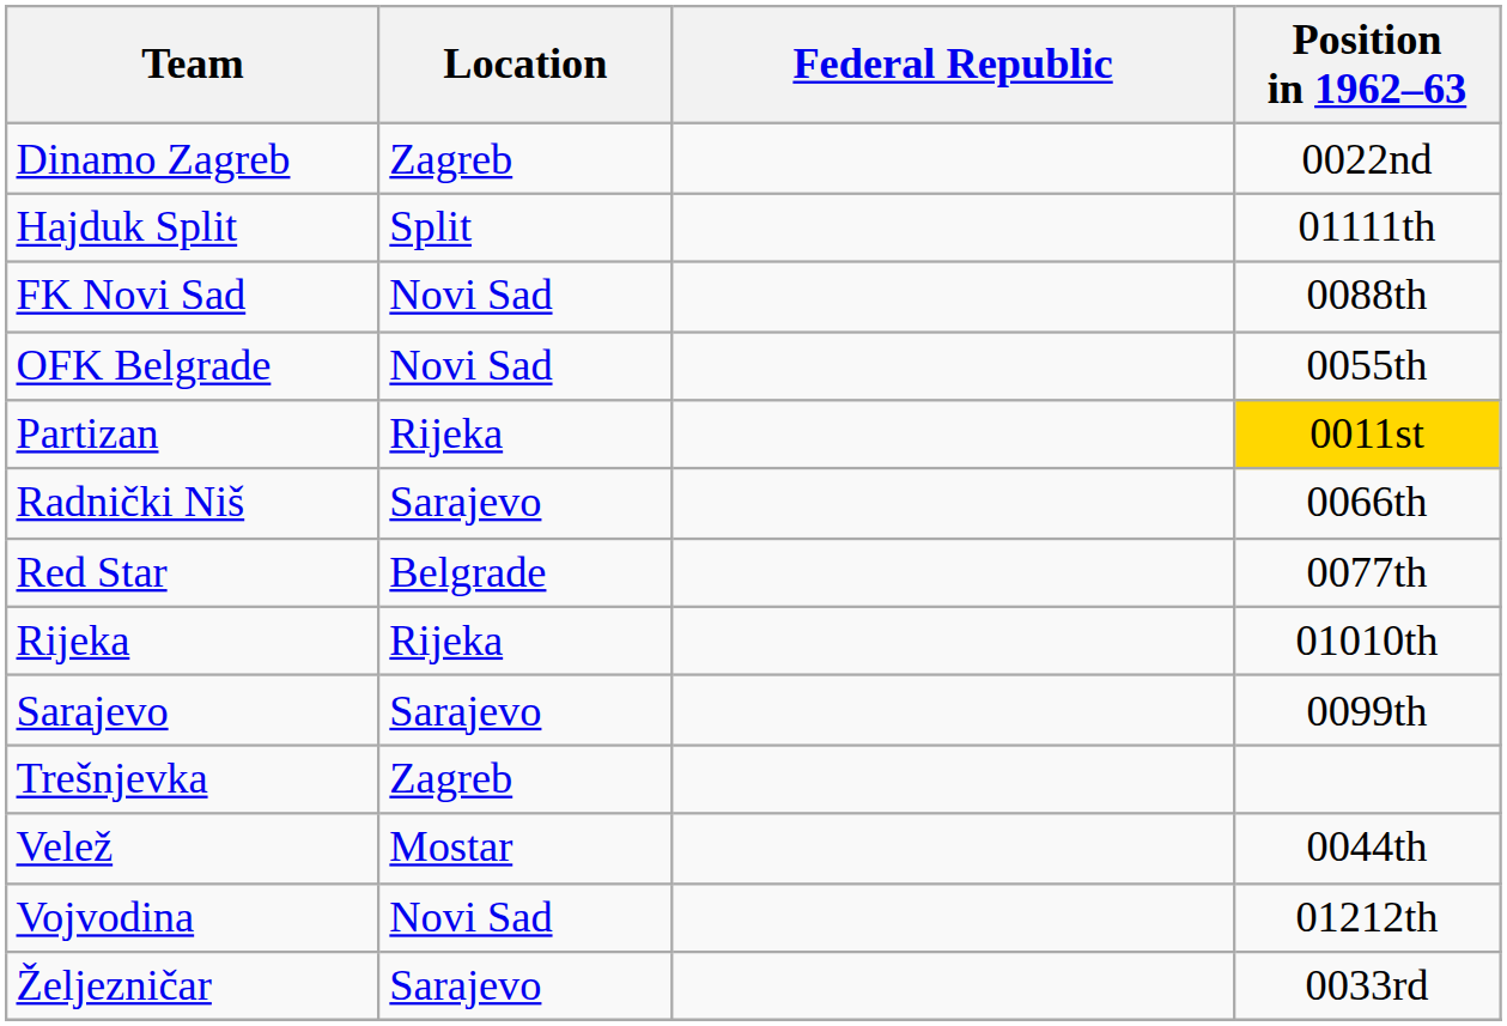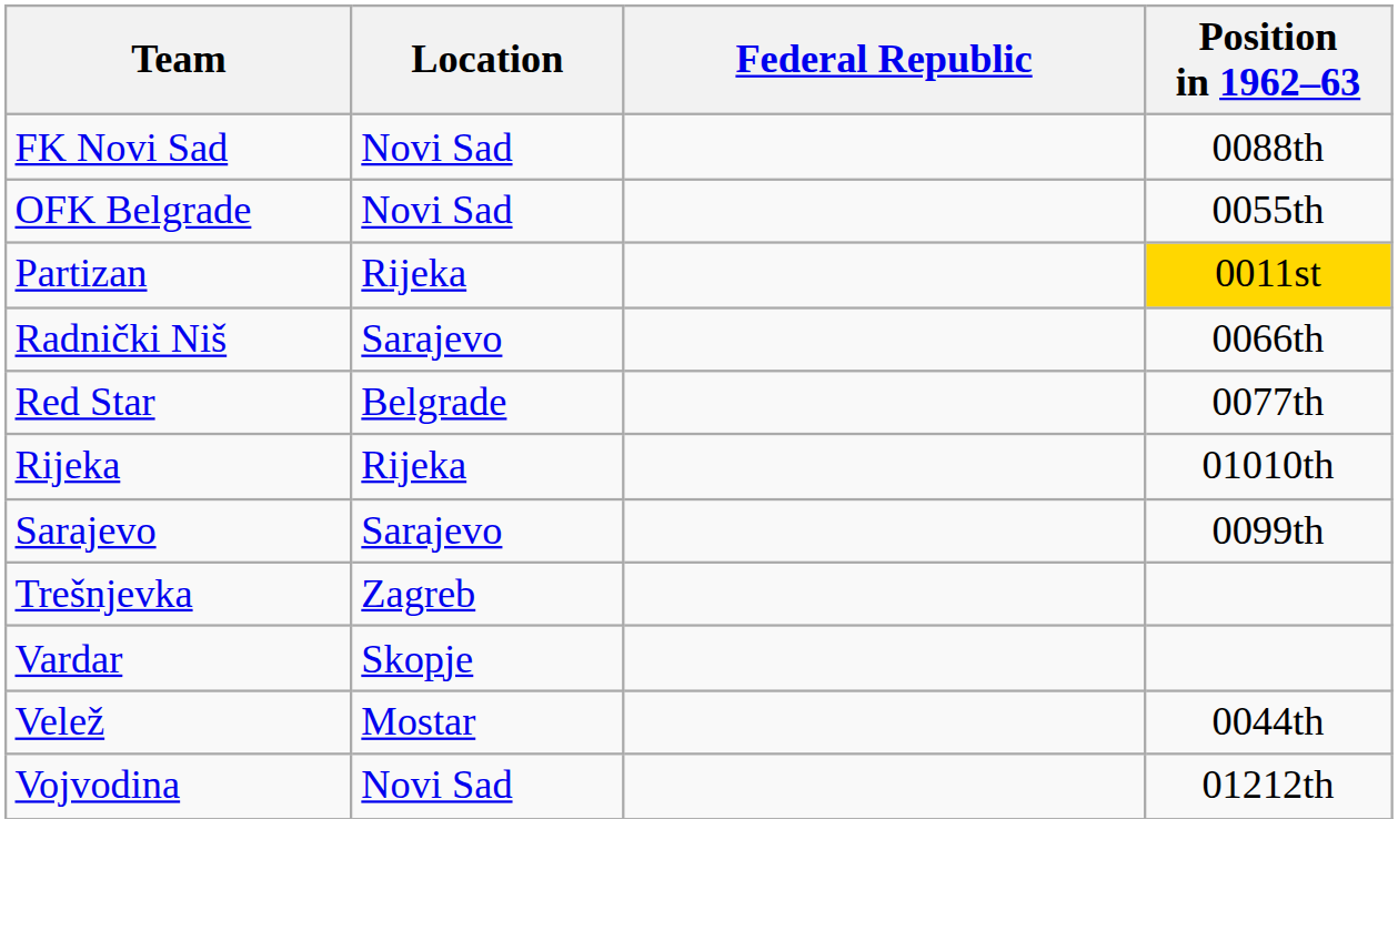 <table class="wikitable sortable" style="text-align: left;">
 <tr>
 <th width="130">Team</th>
 <th width="100">Location</th>
 <th width="200"><a href='#'>Federal Republic</a></th>
 <th width="90">Position<br>in <a href='#'>1962–63</a></th>
-</tr>
-<tr>
-<td><a href='#'>Dinamo Zagreb</a></td>
-<td><a href='#'>Zagreb</a></td>
-<td></td>
-<td style="text-align:center;"><span>002</span>2nd</td>
-</tr>
-<tr>
-<td><a href='#'>Hajduk Split</a></td>
-<td><a href='#'>Split</a></td>
-<td></td>
-<td style="text-align:center;"><span>011</span>11th</td>
 </tr>
 <tr>
 <td><a href='#'>FK Novi Sad</a></td>
 <td><a href='#'>Novi Sad</a></td>
 <td></td>
 <td style="text-align:center;"><span>008</span>8th</td>
 </tr>
 <tr>
 <td><a href='#'>OFK Belgrade</a></td>
 <td><a href='#'>Novi Sad</a></td>
 <td></td>
 <td style="text-align:center;"><span>005</span>5th</td>
 </tr>
 <tr>
 <td><a href='#'>Partizan</a></td>
 <td><a href='#'>Rijeka</a></td>
 <td></td>
 <td style="text-align:center;" bgcolor="gold"><span>001</span>1st</td>
 </tr>
 <tr>
 <td><a href='#'>Radnički Niš</a></td>
 <td><a href='#'>Sarajevo</a></td>
 <td></td>
 <td style="text-align:center;"><span>006</span>6th</td>
 </tr>
 <tr>
 <td><a href='#'>Red Star</a></td>
 <td><a href='#'>Belgrade</a></td>
 <td></td>
 <td style="text-align:center;"><span>007</span>7th</td>
 </tr>
 <tr>
 <td><a href='#'>Rijeka</a></td>
 <td><a href='#'>Rijeka</a></td>
 <td></td>
 <td style="text-align:center;"><span>010</span>10th</td>
 </tr>
 <tr>
 <td><a href='#'>Sarajevo</a></td>
 <td><a href='#'>Sarajevo</a></td>
 <td></td>
 <td style="text-align:center;"><span>009</span>9th</td>
 </tr>
 <tr>
 <td><a href='#'>Trešnjevka</a></td>
 <td><a href='#'>Zagreb</a></td>
 <td></td>
 <td></td>
 </tr>
 <tr>
+<td><a href='#'>Vardar</a></td>
+<td><a href='#'>Skopje</a></td>
+<td></td>
+<td></td>
+</tr>
+<tr>
 <td><a href='#'>Velež</a></td>
 <td><a href='#'>Mostar</a></td>
 <td></td>
 <td style="text-align:center;"><span>004</span>4th</td>
 </tr>
 <tr>
 <td><a href='#'>Vojvodina</a></td>
 <td><a href='#'>Novi Sad</a></td>
 <td></td>
 <td style="text-align:center;"><span>012</span>12th</td>
 </tr>
 <tr>
-<td><a href='#'>Željezničar</a></td>
-<td><a href='#'>Sarajevo</a></td>
-<td></td>
-<td style="text-align:center;"><span>003</span>3rd</td>
-</tr>
-<tr>
 </tr>
 </table>
